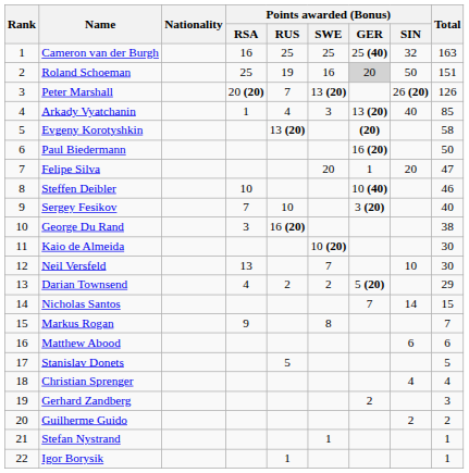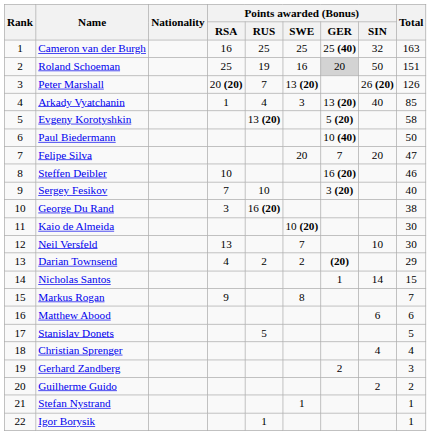 <table class="wikitable" style="text-align:center;">
 <tr>
 <th rowspan="2">Rank</th>
 <th rowspan="2">Name</th>
 <th rowspan="2">Nationality</th>
 <th colspan="5">Points awarded (Bonus)</th>
 <th rowspan="2">Total</th>
 </tr>
 <tr>
 <th>RSA</th>
 <th>RUS</th>
 <th>SWE</th>
 <th>GER</th>
 <th>SIN</th>
 </tr>
 <tr>
 <td>1</td>
 <td align="left"><a href='#'>Cameron van der Burgh</a></td>
 <td align="left"></td>
 <td>16</td>
 <td>25</td>
 <td>25</td>
 <td>25 <strong>(40)</strong></td>
 <td>32</td>
 <td>163</td>
 </tr>
 <tr>
 <td>2</td>
 <td align="left"><a href='#'>Roland Schoeman</a></td>
 <td align="left"></td>
 <td>25</td>
 <td>19</td>
 <td>16</td>
 <td style="background: lightgrey;">20</td>
 <td>50</td>
 <td>151</td>
 </tr>
 <tr>
 <td>3</td>
 <td align="left"><a href='#'>Peter Marshall</a></td>
 <td align="left"></td>
 <td>20 <strong>(20)</strong></td>
 <td>7</td>
 <td>13 <strong>(20)</strong></td>
 <td></td>
 <td>26 <strong>(20)</strong></td>
 <td>126</td>
 </tr>
 <tr>
 <td>4</td>
 <td align="left"><a href='#'>Arkady Vyatchanin</a></td>
 <td align="left"></td>
 <td>1</td>
 <td>4</td>
 <td>3</td>
 <td>13 <strong>(20)</strong></td>
 <td>40</td>
 <td>85</td>
 </tr>
 <tr>
 <td>5</td>
 <td align="left"><a href='#'>Evgeny Korotyshkin</a></td>
 <td align="left"></td>
 <td></td>
 <td>13 <strong>(20)</strong></td>
 <td></td>
-<td><strong>(20)</strong></td>
+<td>5 <strong>(20)</strong></td>
 <td></td>
 <td>58</td>
 </tr>
 <tr>
 <td>6</td>
 <td align="left"><a href='#'>Paul Biedermann</a></td>
 <td align="left"></td>
 <td></td>
 <td></td>
 <td></td>
-<td>16 <strong>(20)</strong></td>
+<td>10 <strong>(40)</strong></td>
 <td></td>
 <td>50</td>
 </tr>
 <tr>
 <td>7</td>
 <td align="left"><a href='#'>Felipe Silva</a></td>
 <td align="left"></td>
 <td></td>
 <td></td>
 <td>20</td>
-<td>1</td>
+<td>7</td>
 <td>20</td>
 <td>47</td>
 </tr>
 <tr>
 <td>8</td>
 <td align="left"><a href='#'>Steffen Deibler</a></td>
 <td align="left"></td>
 <td>10</td>
 <td></td>
 <td></td>
-<td>10 <strong>(40)</strong></td>
+<td>16 <strong>(20)</strong></td>
 <td></td>
 <td>46</td>
 </tr>
 <tr>
 <td>9</td>
 <td align="left"><a href='#'>Sergey Fesikov</a></td>
 <td align="left"></td>
 <td>7</td>
 <td>10</td>
 <td></td>
 <td>3 <strong>(20)</strong></td>
 <td></td>
 <td>40</td>
 </tr>
 <tr>
 <td>10</td>
 <td align="left"><a href='#'>George Du Rand</a></td>
 <td align="left"></td>
 <td>3</td>
 <td>16 <strong>(20)</strong></td>
 <td></td>
 <td></td>
 <td></td>
 <td>38</td>
 </tr>
 <tr>
 <td>11</td>
 <td align="left"><a href='#'>Kaio de Almeida</a></td>
 <td align="left"></td>
 <td></td>
 <td></td>
 <td>10 <strong>(20)</strong></td>
 <td></td>
 <td></td>
 <td>30</td>
 </tr>
 <tr>
 <td>12</td>
 <td align="left"><a href='#'>Neil Versfeld</a></td>
 <td align="left"></td>
 <td>13</td>
 <td></td>
 <td>7</td>
 <td></td>
 <td>10</td>
 <td>30</td>
 </tr>
 <tr>
 <td>13</td>
 <td align="left"><a href='#'>Darian Townsend</a></td>
 <td align="left"></td>
 <td>4</td>
 <td>2</td>
 <td>2</td>
-<td>5 <strong>(20)</strong></td>
+<td><strong>(20)</strong></td>
 <td></td>
 <td>29</td>
 </tr>
 <tr>
 <td>14</td>
 <td align="left"><a href='#'>Nicholas Santos</a></td>
 <td align="left"></td>
 <td></td>
 <td></td>
 <td></td>
-<td>7</td>
+<td>1</td>
 <td>14</td>
 <td>15</td>
 </tr>
 <tr>
 <td>15</td>
 <td align="left"><a href='#'>Markus Rogan</a></td>
 <td align="left"></td>
 <td>9</td>
 <td></td>
 <td>8</td>
 <td></td>
 <td></td>
 <td>7</td>
 </tr>
 <tr>
 <td>16</td>
 <td align="left"><a href='#'>Matthew Abood</a></td>
 <td align="left"></td>
 <td></td>
 <td></td>
 <td></td>
 <td></td>
 <td>6</td>
 <td>6</td>
 </tr>
 <tr>
 <td>17</td>
 <td align="left"><a href='#'>Stanislav Donets</a></td>
 <td align="left"></td>
 <td></td>
 <td>5</td>
 <td></td>
 <td></td>
 <td></td>
 <td>5</td>
 </tr>
 <tr>
 <td>18</td>
 <td align="left"><a href='#'>Christian Sprenger</a></td>
 <td align="left"></td>
 <td></td>
 <td></td>
 <td></td>
 <td></td>
 <td>4</td>
 <td>4</td>
 </tr>
 <tr>
 <td>19</td>
 <td align="left"><a href='#'>Gerhard Zandberg</a></td>
 <td align="left"></td>
 <td></td>
 <td></td>
 <td></td>
 <td>2</td>
 <td></td>
 <td>3</td>
 </tr>
 <tr>
 <td>20</td>
 <td align="left"><a href='#'>Guilherme Guido</a></td>
 <td align="left"></td>
 <td></td>
 <td></td>
 <td></td>
 <td></td>
 <td>2</td>
 <td>2</td>
 </tr>
 <tr>
 <td>21</td>
 <td align="left"><a href='#'>Stefan Nystrand</a></td>
 <td align="left"></td>
 <td></td>
 <td></td>
 <td>1</td>
 <td></td>
 <td></td>
 <td>1</td>
 </tr>
 <tr>
 <td>22</td>
 <td align="left"><a href='#'>Igor Borysik</a></td>
 <td align="left"></td>
 <td></td>
 <td>1</td>
 <td></td>
 <td></td>
 <td></td>
 <td>1</td>
 </tr>
 </table>
